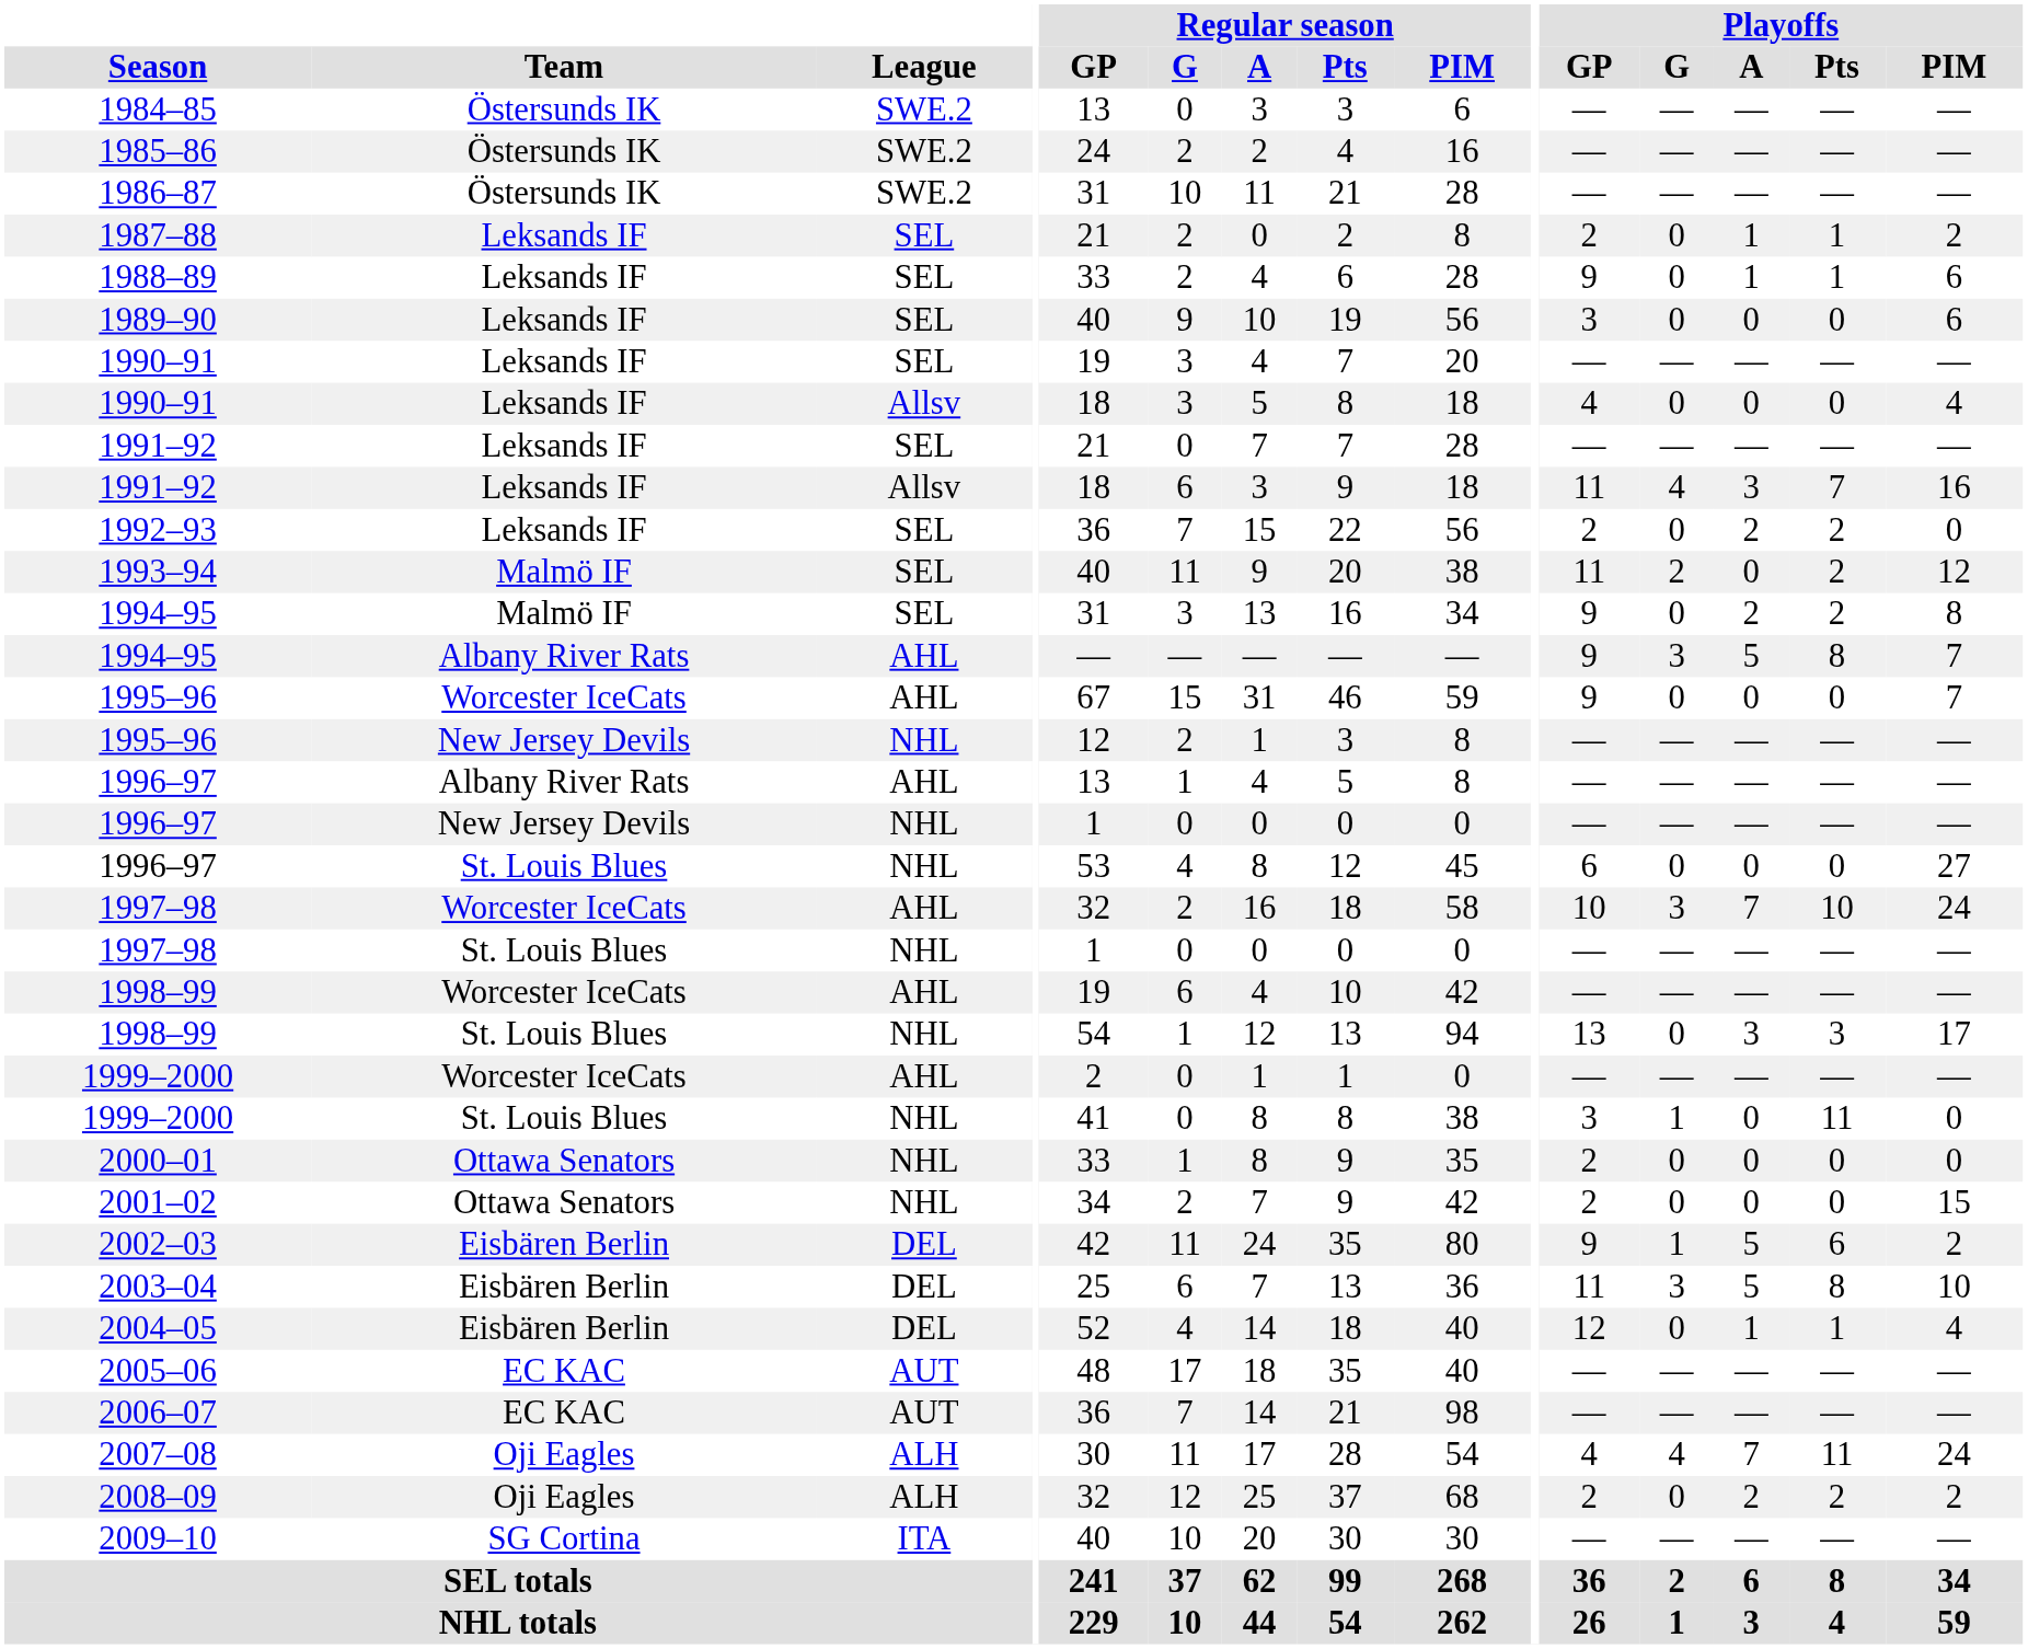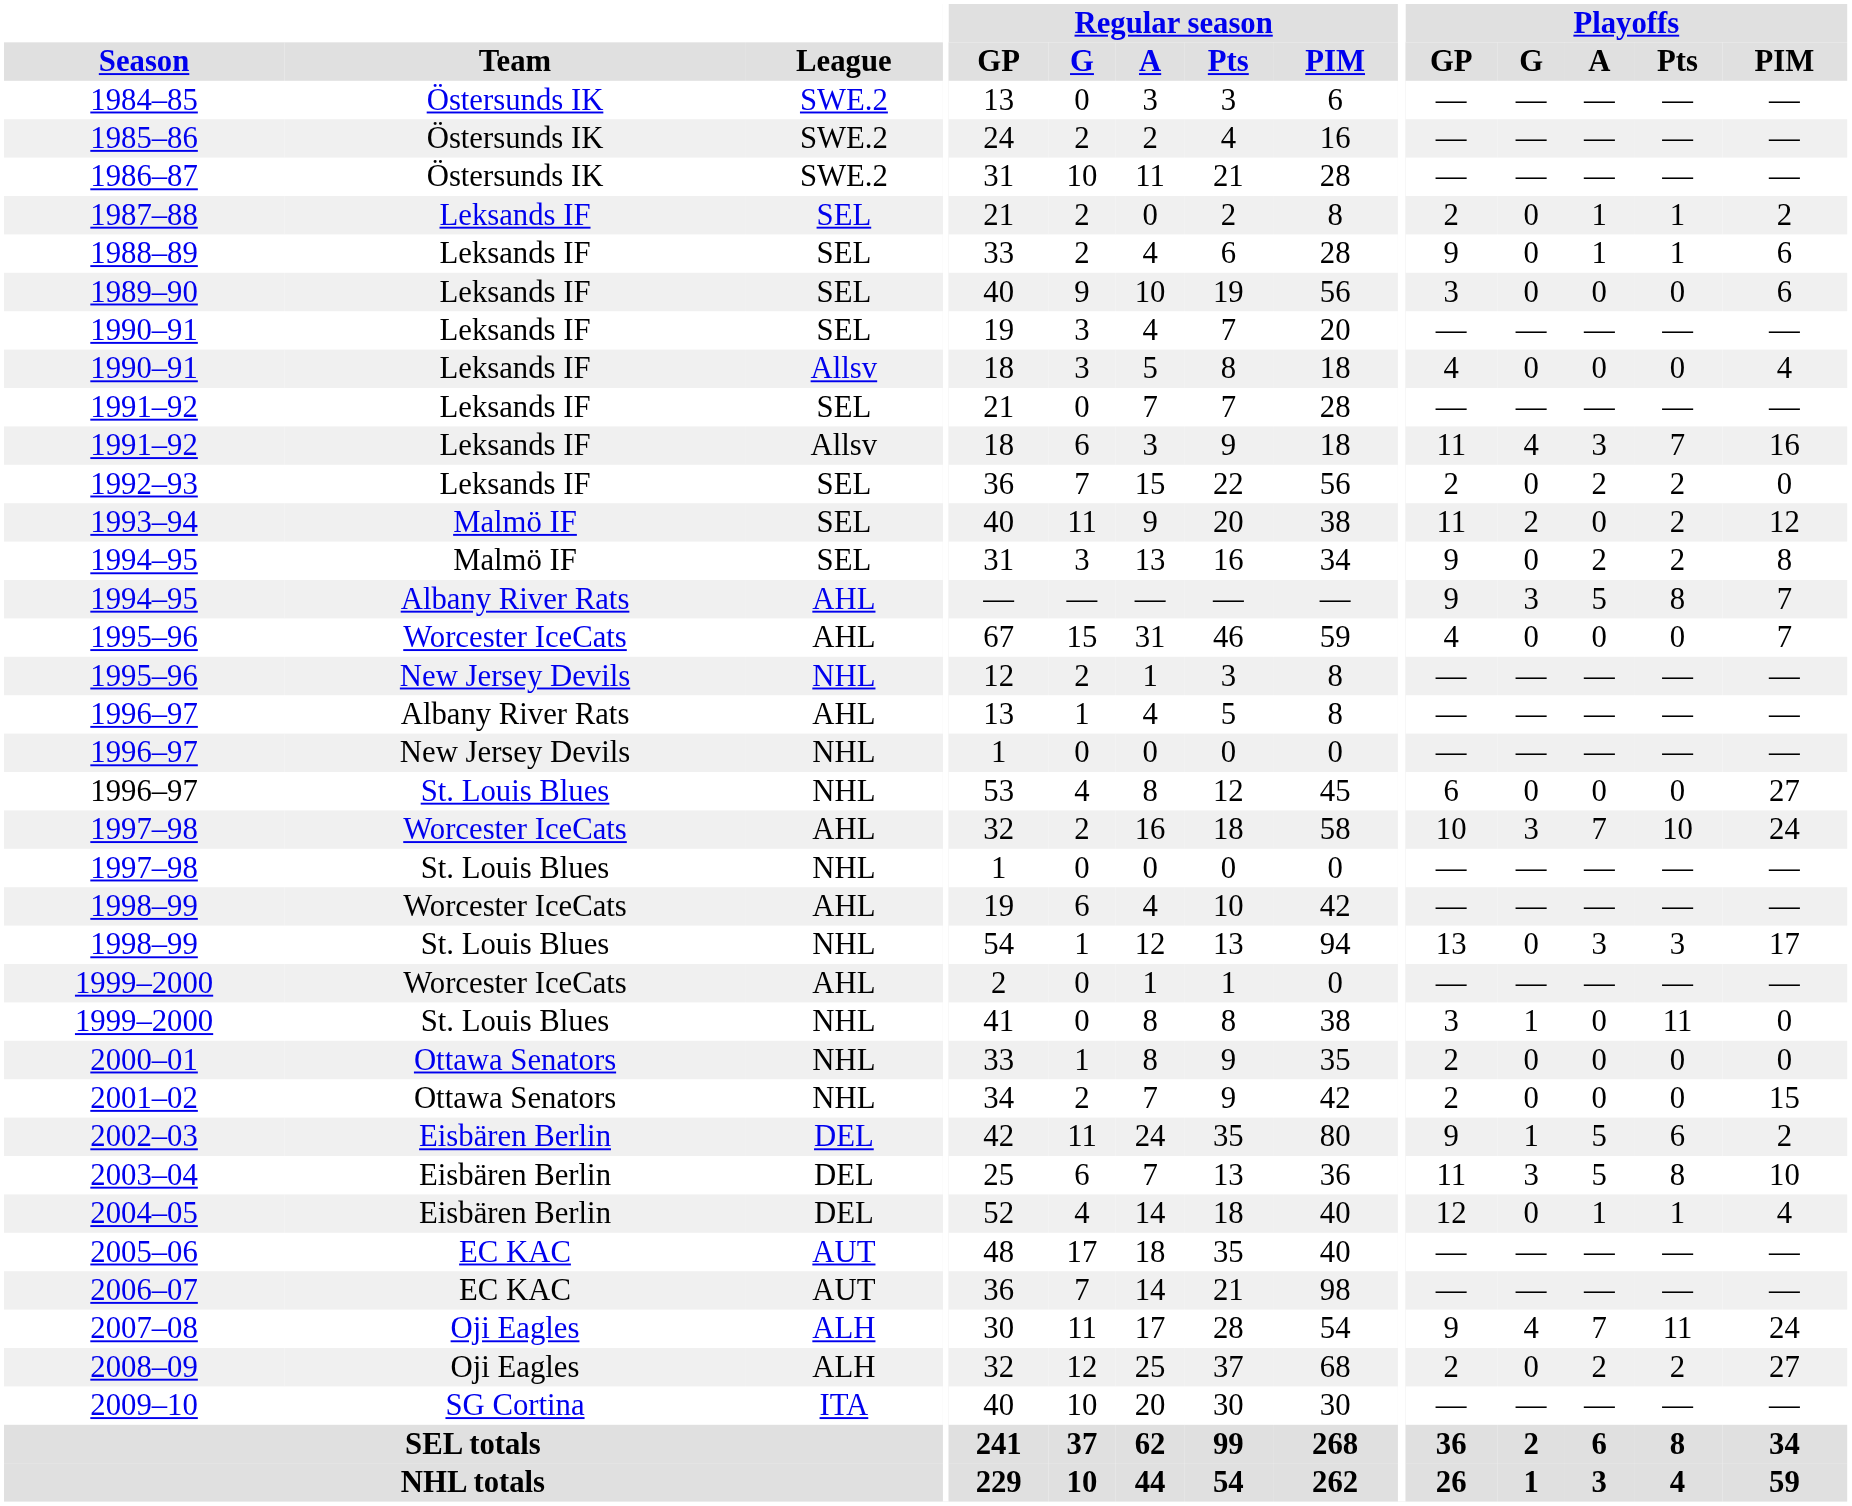 <table border="0" cellpadding="1" cellspacing="0" style="text-align:center; width:60em">
 <tr bgcolor="#e0e0e0">
 <th colspan="3"  bgcolor="#ffffff"></th>
 <th rowspan="99" bgcolor="#ffffff"></th>
 <th colspan="5"><a href='#'>Regular season</a></th>
 <th rowspan="99" bgcolor="#ffffff"></th>
 <th colspan="5"><a href='#'>Playoffs</a></th>
 </tr>
 <tr bgcolor="#e0e0e0">
 <th><a href='#'>Season</a></th>
 <th>Team</th>
 <th>League</th>
 <th>GP</th>
 <th><a href='#'>G</a></th>
 <th><a href='#'>A</a></th>
 <th><a href='#'>Pts</a></th>
 <th><a href='#'>PIM</a></th>
 <th>GP</th>
 <th>G</th>
 <th>A</th>
 <th>Pts</th>
 <th>PIM</th>
 </tr>
 <tr>
 <td><a href='#'>1984–85</a></td>
 <td><a href='#'>Östersunds IK</a></td>
 <td><a href='#'>SWE.2</a></td>
 <td>13</td>
 <td>0</td>
 <td>3</td>
 <td>3</td>
 <td>6</td>
 <td>—</td>
 <td>—</td>
 <td>—</td>
 <td>—</td>
 <td>—</td>
 </tr>
 <tr bgcolor="#f0f0f0">
 <td><a href='#'>1985–86</a></td>
 <td>Östersunds IK</td>
 <td>SWE.2</td>
 <td>24</td>
 <td>2</td>
 <td>2</td>
 <td>4</td>
 <td>16</td>
 <td>—</td>
 <td>—</td>
 <td>—</td>
 <td>—</td>
 <td>—</td>
 </tr>
 <tr>
 <td><a href='#'>1986–87</a></td>
 <td>Östersunds IK</td>
 <td>SWE.2</td>
 <td>31</td>
 <td>10</td>
 <td>11</td>
 <td>21</td>
 <td>28</td>
 <td>—</td>
 <td>—</td>
 <td>—</td>
 <td>—</td>
 <td>—</td>
 </tr>
 <tr bgcolor="#f0f0f0">
 <td><a href='#'>1987–88</a></td>
 <td><a href='#'>Leksands IF</a></td>
 <td><a href='#'>SEL</a></td>
 <td>21</td>
 <td>2</td>
 <td>0</td>
 <td>2</td>
 <td>8</td>
 <td>2</td>
 <td>0</td>
 <td>1</td>
 <td>1</td>
 <td>2</td>
 </tr>
 <tr>
 <td><a href='#'>1988–89</a></td>
 <td>Leksands IF</td>
 <td>SEL</td>
 <td>33</td>
 <td>2</td>
 <td>4</td>
 <td>6</td>
 <td>28</td>
 <td>9</td>
 <td>0</td>
 <td>1</td>
 <td>1</td>
 <td>6</td>
 </tr>
 <tr bgcolor="#f0f0f0">
 <td><a href='#'>1989–90</a></td>
 <td>Leksands IF</td>
 <td>SEL</td>
 <td>40</td>
 <td>9</td>
 <td>10</td>
 <td>19</td>
 <td>56</td>
 <td>3</td>
 <td>0</td>
 <td>0</td>
 <td>0</td>
 <td>6</td>
 </tr>
 <tr>
 <td><a href='#'>1990–91</a></td>
 <td>Leksands IF</td>
 <td>SEL</td>
 <td>19</td>
 <td>3</td>
 <td>4</td>
 <td>7</td>
 <td>20</td>
 <td>—</td>
 <td>—</td>
 <td>—</td>
 <td>—</td>
 <td>—</td>
 </tr>
 <tr bgcolor="#f0f0f0">
 <td><a href='#'>1990–91</a></td>
 <td>Leksands IF</td>
 <td><a href='#'>Allsv</a></td>
 <td>18</td>
 <td>3</td>
 <td>5</td>
 <td>8</td>
 <td>18</td>
 <td>4</td>
 <td>0</td>
 <td>0</td>
 <td>0</td>
 <td>4</td>
 </tr>
 <tr>
 <td><a href='#'>1991–92</a></td>
 <td>Leksands IF</td>
 <td>SEL</td>
 <td>21</td>
 <td>0</td>
 <td>7</td>
 <td>7</td>
 <td>28</td>
 <td>—</td>
 <td>—</td>
 <td>—</td>
 <td>—</td>
 <td>—</td>
 </tr>
 <tr bgcolor="#f0f0f0">
 <td><a href='#'>1991–92</a></td>
 <td>Leksands IF</td>
 <td>Allsv</td>
 <td>18</td>
 <td>6</td>
 <td>3</td>
 <td>9</td>
 <td>18</td>
 <td>11</td>
 <td>4</td>
 <td>3</td>
 <td>7</td>
 <td>16</td>
 </tr>
 <tr>
 <td><a href='#'>1992–93</a></td>
 <td>Leksands IF</td>
 <td>SEL</td>
 <td>36</td>
 <td>7</td>
 <td>15</td>
 <td>22</td>
 <td>56</td>
 <td>2</td>
 <td>0</td>
 <td>2</td>
 <td>2</td>
 <td>0</td>
 </tr>
 <tr bgcolor="#f0f0f0">
 <td><a href='#'>1993–94</a></td>
 <td><a href='#'>Malmö IF</a></td>
 <td>SEL</td>
 <td>40</td>
 <td>11</td>
 <td>9</td>
 <td>20</td>
 <td>38</td>
 <td>11</td>
 <td>2</td>
 <td>0</td>
 <td>2</td>
 <td>12</td>
 </tr>
 <tr>
 <td><a href='#'>1994–95</a></td>
 <td>Malmö IF</td>
 <td>SEL</td>
 <td>31</td>
 <td>3</td>
 <td>13</td>
 <td>16</td>
 <td>34</td>
 <td>9</td>
 <td>0</td>
 <td>2</td>
 <td>2</td>
 <td>8</td>
 </tr>
 <tr bgcolor="#f0f0f0">
 <td><a href='#'>1994–95</a></td>
 <td><a href='#'>Albany River Rats</a></td>
 <td><a href='#'>AHL</a></td>
 <td>—</td>
 <td>—</td>
 <td>—</td>
 <td>—</td>
 <td>—</td>
 <td>9</td>
 <td>3</td>
 <td>5</td>
 <td>8</td>
 <td>7</td>
 </tr>
 <tr>
 <td><a href='#'>1995–96</a></td>
 <td><a href='#'>Worcester IceCats</a></td>
 <td>AHL</td>
 <td>67</td>
 <td>15</td>
 <td>31</td>
 <td>46</td>
 <td>59</td>
-<td>9</td>
+<td>4</td>
 <td>0</td>
 <td>0</td>
 <td>0</td>
 <td>7</td>
 </tr>
 <tr bgcolor="#f0f0f0">
 <td><a href='#'>1995–96</a></td>
 <td><a href='#'>New Jersey Devils</a></td>
 <td><a href='#'>NHL</a></td>
 <td>12</td>
 <td>2</td>
 <td>1</td>
 <td>3</td>
 <td>8</td>
 <td>—</td>
 <td>—</td>
 <td>—</td>
 <td>—</td>
 <td>—</td>
 </tr>
 <tr>
 <td><a href='#'>1996–97</a></td>
 <td>Albany River Rats</td>
 <td>AHL</td>
 <td>13</td>
 <td>1</td>
 <td>4</td>
 <td>5</td>
 <td>8</td>
 <td>—</td>
 <td>—</td>
 <td>—</td>
 <td>—</td>
 <td>—</td>
 </tr>
 <tr bgcolor="#f0f0f0">
 <td><a href='#'>1996–97</a></td>
 <td>New Jersey Devils</td>
 <td>NHL</td>
 <td>1</td>
 <td>0</td>
 <td>0</td>
 <td>0</td>
 <td>0</td>
 <td>—</td>
 <td>—</td>
 <td>—</td>
 <td>—</td>
 <td>—</td>
 </tr>
 <tr>
 <td>1996–97</td>
 <td><a href='#'>St. Louis Blues</a></td>
 <td>NHL</td>
 <td>53</td>
 <td>4</td>
 <td>8</td>
 <td>12</td>
 <td>45</td>
 <td>6</td>
 <td>0</td>
 <td>0</td>
 <td>0</td>
 <td>27</td>
 </tr>
 <tr bgcolor="#f0f0f0">
 <td><a href='#'>1997–98</a></td>
 <td><a href='#'>Worcester IceCats</a></td>
 <td>AHL</td>
 <td>32</td>
 <td>2</td>
 <td>16</td>
 <td>18</td>
 <td>58</td>
 <td>10</td>
 <td>3</td>
 <td>7</td>
 <td>10</td>
 <td>24</td>
 </tr>
 <tr>
 <td><a href='#'>1997–98</a></td>
 <td>St. Louis Blues</td>
 <td>NHL</td>
 <td>1</td>
 <td>0</td>
 <td>0</td>
 <td>0</td>
 <td>0</td>
 <td>—</td>
 <td>—</td>
 <td>—</td>
 <td>—</td>
 <td>—</td>
 </tr>
 <tr bgcolor="#f0f0f0">
 <td><a href='#'>1998–99</a></td>
 <td>Worcester IceCats</td>
 <td>AHL</td>
 <td>19</td>
 <td>6</td>
 <td>4</td>
 <td>10</td>
 <td>42</td>
 <td>—</td>
 <td>—</td>
 <td>—</td>
 <td>—</td>
 <td>—</td>
 </tr>
 <tr>
 <td><a href='#'>1998–99</a></td>
 <td>St. Louis Blues</td>
 <td>NHL</td>
 <td>54</td>
 <td>1</td>
 <td>12</td>
 <td>13</td>
 <td>94</td>
 <td>13</td>
 <td>0</td>
 <td>3</td>
 <td>3</td>
 <td>17</td>
 </tr>
 <tr bgcolor="#f0f0f0">
 <td><a href='#'>1999–2000</a></td>
 <td>Worcester IceCats</td>
 <td>AHL</td>
 <td>2</td>
 <td>0</td>
 <td>1</td>
 <td>1</td>
 <td>0</td>
 <td>—</td>
 <td>—</td>
 <td>—</td>
 <td>—</td>
 <td>—</td>
 </tr>
 <tr>
 <td><a href='#'>1999–2000</a></td>
 <td>St. Louis Blues</td>
 <td>NHL</td>
 <td>41</td>
 <td>0</td>
 <td>8</td>
 <td>8</td>
 <td>38</td>
 <td>3</td>
 <td>1</td>
 <td>0</td>
 <td>11</td>
 <td>0</td>
 </tr>
 <tr bgcolor="#f0f0f0">
 <td><a href='#'>2000–01</a></td>
 <td><a href='#'>Ottawa Senators</a></td>
 <td>NHL</td>
 <td>33</td>
 <td>1</td>
 <td>8</td>
 <td>9</td>
 <td>35</td>
 <td>2</td>
 <td>0</td>
 <td>0</td>
 <td>0</td>
 <td>0</td>
 </tr>
 <tr>
 <td><a href='#'>2001–02</a></td>
 <td>Ottawa Senators</td>
 <td>NHL</td>
 <td>34</td>
 <td>2</td>
 <td>7</td>
 <td>9</td>
 <td>42</td>
 <td>2</td>
 <td>0</td>
 <td>0</td>
 <td>0</td>
 <td>15</td>
 </tr>
 <tr bgcolor="#f0f0f0">
 <td><a href='#'>2002–03</a></td>
 <td><a href='#'>Eisbären Berlin</a></td>
 <td><a href='#'>DEL</a></td>
 <td>42</td>
 <td>11</td>
 <td>24</td>
 <td>35</td>
 <td>80</td>
 <td>9</td>
 <td>1</td>
 <td>5</td>
 <td>6</td>
 <td>2</td>
 </tr>
 <tr>
 <td><a href='#'>2003–04</a></td>
 <td>Eisbären Berlin</td>
 <td>DEL</td>
 <td>25</td>
 <td>6</td>
 <td>7</td>
 <td>13</td>
 <td>36</td>
 <td>11</td>
 <td>3</td>
 <td>5</td>
 <td>8</td>
 <td>10</td>
 </tr>
 <tr bgcolor="#f0f0f0">
 <td><a href='#'>2004–05</a></td>
 <td>Eisbären Berlin</td>
 <td>DEL</td>
 <td>52</td>
 <td>4</td>
 <td>14</td>
 <td>18</td>
 <td>40</td>
 <td>12</td>
 <td>0</td>
 <td>1</td>
 <td>1</td>
 <td>4</td>
 </tr>
 <tr>
 <td><a href='#'>2005–06</a></td>
 <td><a href='#'>EC KAC</a></td>
 <td><a href='#'>AUT</a></td>
 <td>48</td>
 <td>17</td>
 <td>18</td>
 <td>35</td>
 <td>40</td>
 <td>—</td>
 <td>—</td>
 <td>—</td>
 <td>—</td>
 <td>—</td>
 </tr>
 <tr bgcolor="#f0f0f0">
 <td><a href='#'>2006–07</a></td>
 <td>EC KAC</td>
 <td>AUT</td>
 <td>36</td>
 <td>7</td>
 <td>14</td>
 <td>21</td>
 <td>98</td>
 <td>—</td>
 <td>—</td>
 <td>—</td>
 <td>—</td>
 <td>—</td>
 </tr>
 <tr>
 <td><a href='#'>2007–08</a></td>
 <td><a href='#'>Oji Eagles</a></td>
 <td><a href='#'>ALH</a></td>
 <td>30</td>
 <td>11</td>
 <td>17</td>
 <td>28</td>
 <td>54</td>
-<td>4</td>
+<td>9</td>
 <td>4</td>
 <td>7</td>
 <td>11</td>
 <td>24</td>
 </tr>
 <tr bgcolor="#f0f0f0">
 <td><a href='#'>2008–09</a></td>
 <td>Oji Eagles</td>
 <td>ALH</td>
 <td>32</td>
 <td>12</td>
 <td>25</td>
 <td>37</td>
 <td>68</td>
 <td>2</td>
 <td>0</td>
 <td>2</td>
 <td>2</td>
-<td>2</td>
+<td>27</td>
 </tr>
 <tr>
 <td><a href='#'>2009–10</a></td>
 <td><a href='#'>SG Cortina</a></td>
 <td><a href='#'>ITA</a></td>
 <td>40</td>
 <td>10</td>
 <td>20</td>
 <td>30</td>
 <td>30</td>
 <td>—</td>
 <td>—</td>
 <td>—</td>
 <td>—</td>
 <td>—</td>
 </tr>
 <tr bgcolor="#e0e0e0">
 <th colspan="3">SEL totals</th>
 <th>241</th>
 <th>37</th>
 <th>62</th>
 <th>99</th>
 <th>268</th>
 <th>36</th>
 <th>2</th>
 <th>6</th>
 <th>8</th>
 <th>34</th>
 </tr>
 <tr bgcolor="#e0e0e0">
 <th colspan="3">NHL totals</th>
 <th>229</th>
 <th>10</th>
 <th>44</th>
 <th>54</th>
 <th>262</th>
 <th>26</th>
 <th>1</th>
 <th>3</th>
 <th>4</th>
 <th>59</th>
 </tr>
 </table>
